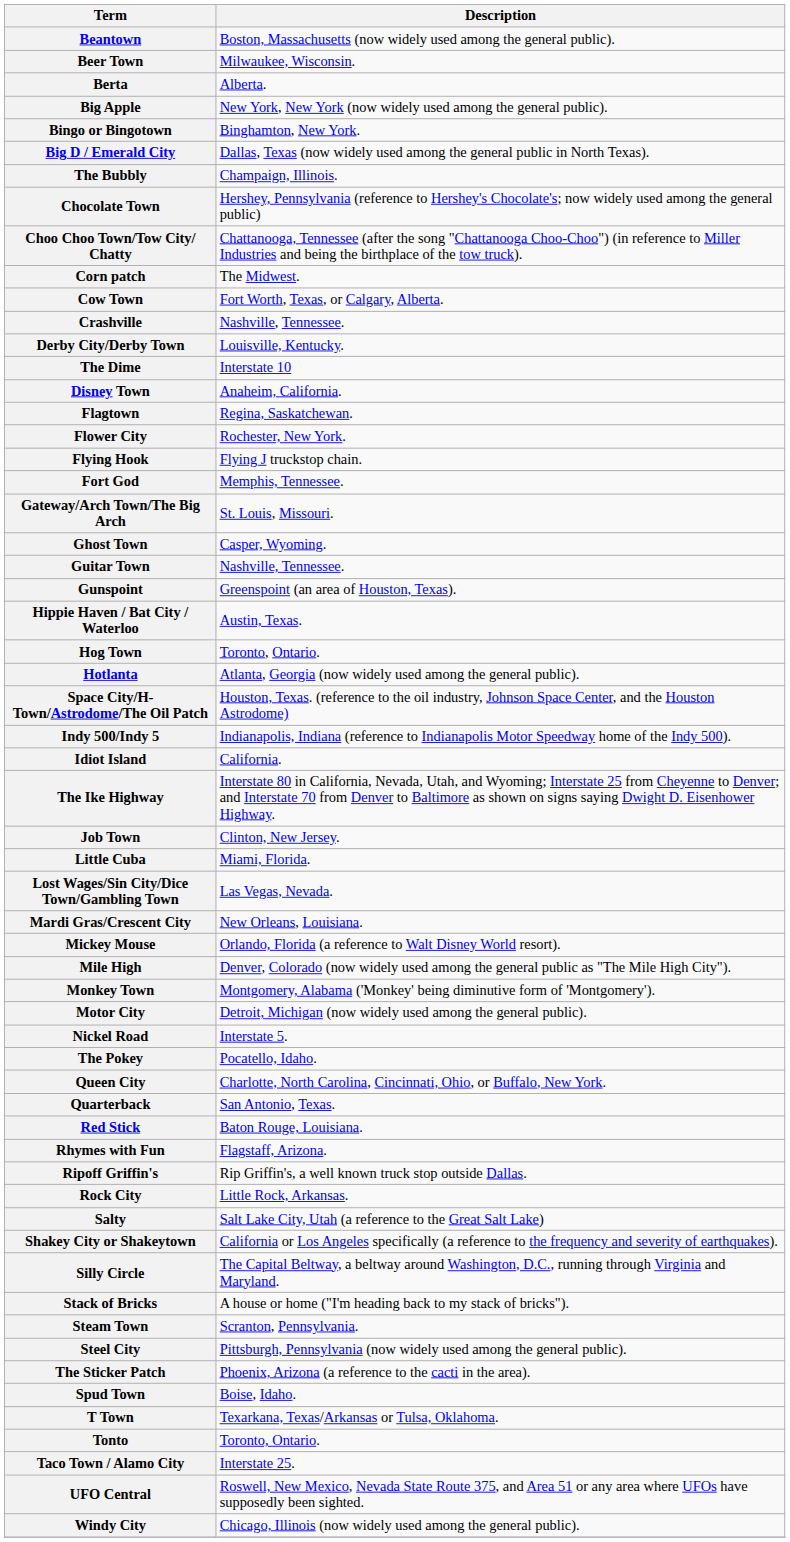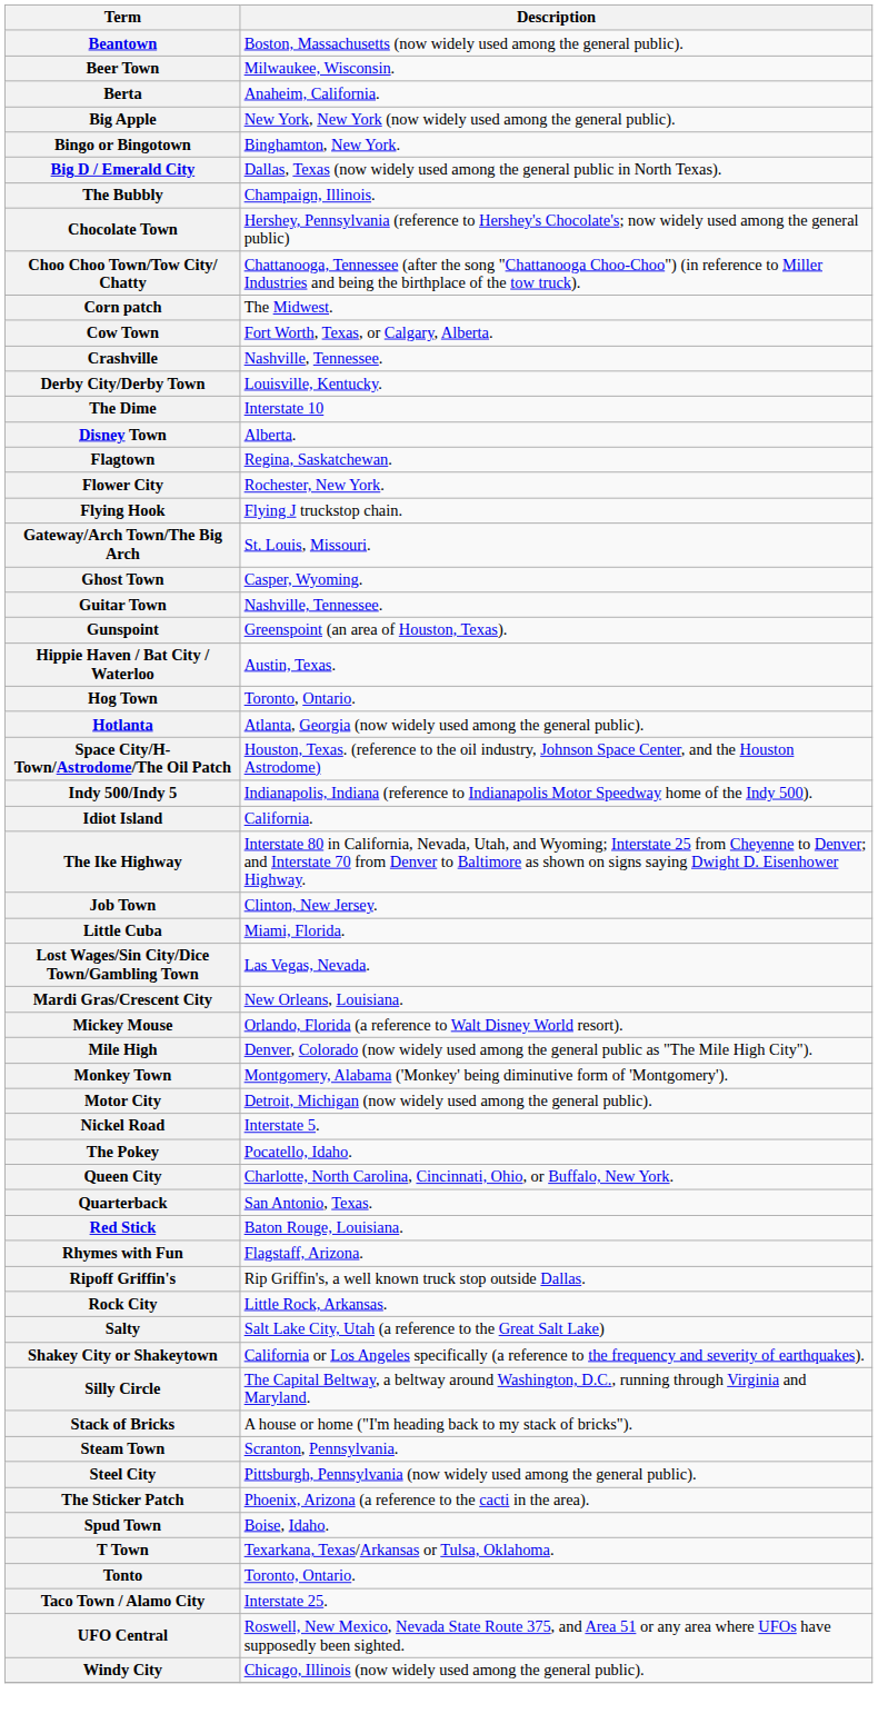 <table class="wikitable sortable">
 <tr>
 <th>Term</th>
 <th>Description</th>
 </tr>
 <tr>
 <th><a href='#'>Beantown</a></th>
 <td><a href='#'>Boston, Massachusetts</a> (now widely used among the general public).</td>
 </tr>
 <tr>
 <th>Beer Town</th>
 <td><a href='#'>Milwaukee, Wisconsin</a>.</td>
 </tr>
 <tr>
 <th>Berta</th>
-<td><a href='#'>Alberta</a>.</td>
+<td><a href='#'>Anaheim, California</a>.</td>
 </tr>
 <tr>
 <th>Big Apple</th>
 <td><a href='#'>New York</a>, <a href='#'>New York</a> (now widely used among the general public).</td>
 </tr>
 <tr>
 <th>Bingo or Bingotown</th>
 <td><a href='#'>Binghamton</a>, <a href='#'>New York</a>.</td>
 </tr>
 <tr>
 <th><a href='#'>Big D / Emerald City</a></th>
 <td><a href='#'>Dallas</a>, <a href='#'>Texas</a> (now widely used among the general public in North Texas).</td>
 </tr>
 <tr>
 <th>The Bubbly</th>
 <td><a href='#'>Champaign, Illinois</a>.</td>
 </tr>
 <tr>
 <th>Chocolate Town</th>
 <td><a href='#'>Hershey, Pennsylvania</a> (reference to <a href='#'>Hershey's Chocolate's</a>; now widely used among the general public)</td>
 </tr>
 <tr>
 <th>Choo Choo Town/Tow City/ Chatty</th>
 <td><a href='#'>Chattanooga, Tennessee</a> (after the song "<a href='#'>Chattanooga Choo-Choo</a>") (in reference to <a href='#'>Miller Industries</a> and being the birthplace of the <a href='#'>tow truck</a>).</td>
 </tr>
 <tr>
 <th>Corn patch</th>
 <td>The <a href='#'>Midwest</a>.</td>
 </tr>
 <tr>
 <th>Cow Town</th>
 <td><a href='#'>Fort Worth</a>, <a href='#'>Texas</a>, or <a href='#'>Calgary</a>, <a href='#'>Alberta</a>.</td>
 </tr>
 <tr>
 <th>Crashville</th>
 <td><a href='#'>Nashville</a>, <a href='#'>Tennessee</a>.</td>
 </tr>
 <tr>
 <th>Derby City/Derby Town</th>
 <td><a href='#'>Louisville, Kentucky</a>.</td>
 </tr>
 <tr>
 <th>The Dime</th>
 <td><a href='#'>Interstate 10</a></td>
 </tr>
 <tr>
 <th><a href='#'>Disney</a> Town</th>
-<td><a href='#'>Anaheim, California</a>.</td>
+<td><a href='#'>Alberta</a>.</td>
 </tr>
 <tr>
 <th>Flagtown</th>
 <td><a href='#'>Regina, Saskatchewan</a>.</td>
 </tr>
 <tr>
 <th>Flower City</th>
 <td><a href='#'>Rochester, New York</a>.</td>
 </tr>
 <tr>
 <th>Flying Hook</th>
 <td><a href='#'>Flying J</a> truckstop chain.</td>
-</tr>
-<tr>
-<th>Fort God</th>
-<td><a href='#'>Memphis, Tennessee</a>.</td>
 </tr>
 <tr>
 <th>Gateway/Arch Town/The Big Arch</th>
 <td><a href='#'>St. Louis</a>, <a href='#'>Missouri</a>.</td>
 </tr>
 <tr>
 <th>Ghost Town</th>
 <td><a href='#'>Casper, Wyoming</a>.</td>
 </tr>
 <tr>
 <th>Guitar Town</th>
 <td><a href='#'>Nashville, Tennessee</a>.</td>
 </tr>
 <tr>
 <th>Gunspoint</th>
 <td><a href='#'>Greenspoint</a> (an area of <a href='#'>Houston, Texas</a>).</td>
 </tr>
 <tr>
 <th>Hippie Haven / Bat City / Waterloo</th>
 <td><a href='#'>Austin, Texas</a>.</td>
 </tr>
 <tr>
 <th>Hog Town</th>
 <td><a href='#'>Toronto</a>, <a href='#'>Ontario</a>.</td>
 </tr>
 <tr>
 <th><a href='#'>Hotlanta</a></th>
 <td><a href='#'>Atlanta</a>, <a href='#'>Georgia</a> (now widely used among the general public).</td>
 </tr>
 <tr>
 <th>Space City/H-Town/<a href='#'>Astrodome</a>/The Oil Patch</th>
 <td><a href='#'>Houston, Texas</a>. (reference to the oil industry, <a href='#'>Johnson Space Center</a>, and the <a href='#'>Houston Astrodome)</a></td>
 </tr>
 <tr>
 <th>Indy 500/Indy 5</th>
 <td><a href='#'>Indianapolis, Indiana</a> (reference to <a href='#'>Indianapolis Motor Speedway</a> home of the <a href='#'>Indy 500</a>).</td>
 </tr>
 <tr>
 <th>Idiot Island</th>
 <td><a href='#'>California</a>.</td>
 </tr>
 <tr>
 <th>The Ike Highway</th>
 <td><a href='#'>Interstate 80</a> in California, Nevada, Utah, and Wyoming; <a href='#'>Interstate 25</a> from <a href='#'>Cheyenne</a> to <a href='#'>Denver</a>; and <a href='#'>Interstate 70</a> from <a href='#'>Denver</a> to <a href='#'>Baltimore</a> as shown on signs saying <a href='#'>Dwight D. Eisenhower Highway</a>.</td>
 </tr>
 <tr>
 <th>Job Town</th>
 <td><a href='#'>Clinton, New Jersey</a>.</td>
 </tr>
 <tr>
 <th>Little Cuba</th>
 <td><a href='#'>Miami, Florida</a>.</td>
 </tr>
 <tr>
 <th>Lost Wages/Sin City/Dice Town/Gambling Town</th>
 <td><a href='#'>Las Vegas, Nevada</a>.</td>
 </tr>
 <tr>
 <th>Mardi Gras/Crescent City</th>
 <td><a href='#'>New Orleans</a>, <a href='#'>Louisiana</a>.</td>
 </tr>
 <tr>
 <th>Mickey Mouse</th>
 <td><a href='#'>Orlando, Florida</a> (a reference to <a href='#'>Walt Disney World</a> resort).</td>
 </tr>
 <tr>
 <th>Mile High</th>
 <td><a href='#'>Denver</a>, <a href='#'>Colorado</a> (now widely used among the general public as "The Mile High City").</td>
 </tr>
 <tr>
 <th>Monkey Town</th>
 <td><a href='#'>Montgomery, Alabama</a> ('Monkey' being diminutive form of 'Montgomery').</td>
 </tr>
 <tr>
 <th>Motor City</th>
 <td><a href='#'>Detroit, Michigan</a> (now widely used among the general public).</td>
 </tr>
 <tr>
 <th>Nickel Road</th>
 <td><a href='#'>Interstate 5</a>.</td>
 </tr>
 <tr>
 <th>The Pokey</th>
 <td><a href='#'>Pocatello, Idaho</a>.</td>
 </tr>
 <tr>
 <th>Queen City</th>
 <td><a href='#'>Charlotte, North Carolina</a>, <a href='#'>Cincinnati, Ohio</a>, or <a href='#'>Buffalo, New York</a>.</td>
 </tr>
 <tr>
 <th>Quarterback</th>
 <td><a href='#'>San Antonio</a>, <a href='#'>Texas</a>.</td>
 </tr>
 <tr>
 <th><a href='#'>Red Stick</a></th>
 <td><a href='#'>Baton Rouge, Louisiana</a>.</td>
 </tr>
 <tr>
 <th>Rhymes with Fun</th>
 <td><a href='#'>Flagstaff, Arizona</a>.</td>
 </tr>
 <tr>
 <th>Ripoff Griffin's</th>
 <td>Rip Griffin's, a well known truck stop outside <a href='#'>Dallas</a>.</td>
 </tr>
 <tr>
 <th>Rock City</th>
 <td><a href='#'>Little Rock, Arkansas</a>.</td>
 </tr>
 <tr>
 <th>Salty</th>
 <td><a href='#'>Salt Lake City, Utah</a> (a reference to the <a href='#'>Great Salt Lake</a>)</td>
 </tr>
 <tr>
 <th>Shakey City or Shakeytown</th>
 <td><a href='#'>California</a> or <a href='#'>Los Angeles</a> specifically (a reference to <a href='#'>the frequency and severity of earthquakes</a>).</td>
 </tr>
 <tr>
 <th>Silly Circle</th>
 <td><a href='#'>The Capital Beltway</a>, a beltway around <a href='#'>Washington, D.C.</a>, running through <a href='#'>Virginia</a> and <a href='#'>Maryland</a>.</td>
 </tr>
 <tr>
 <th>Stack of Bricks</th>
 <td>A house or home ("I'm heading back to my stack of bricks").</td>
 </tr>
 <tr>
 <th>Steam Town</th>
 <td><a href='#'>Scranton</a>, <a href='#'>Pennsylvania</a>.</td>
 </tr>
 <tr>
 <th>Steel City</th>
 <td><a href='#'>Pittsburgh, Pennsylvania</a> (now widely used among the general public).</td>
 </tr>
 <tr>
 <th>The Sticker Patch</th>
 <td><a href='#'>Phoenix, Arizona</a> (a reference to the <a href='#'>cacti</a> in the area).</td>
 </tr>
 <tr>
 <th>Spud Town</th>
 <td><a href='#'>Boise</a>, <a href='#'>Idaho</a>.</td>
 </tr>
 <tr>
 <th>T Town</th>
 <td><a href='#'>Texarkana, Texas</a>/<a href='#'>Arkansas</a> or <a href='#'>Tulsa, Oklahoma</a>.</td>
 </tr>
 <tr>
 <th>Tonto</th>
 <td><a href='#'>Toronto, Ontario</a>.</td>
 </tr>
 <tr>
 <th>Taco Town / Alamo City</th>
 <td><a href='#'>Interstate 25</a>.</td>
 </tr>
 <tr>
 <th>UFO Central</th>
 <td><a href='#'>Roswell, New Mexico</a>, <a href='#'>Nevada State Route 375</a>, and <a href='#'>Area 51</a> or any area where <a href='#'>UFOs</a> have supposedly been sighted.</td>
 </tr>
 <tr>
 <th>Windy City</th>
 <td><a href='#'>Chicago, Illinois</a> (now widely used among the general public).</td>
 </tr>
 <tr>
 </tr>
 </table>
